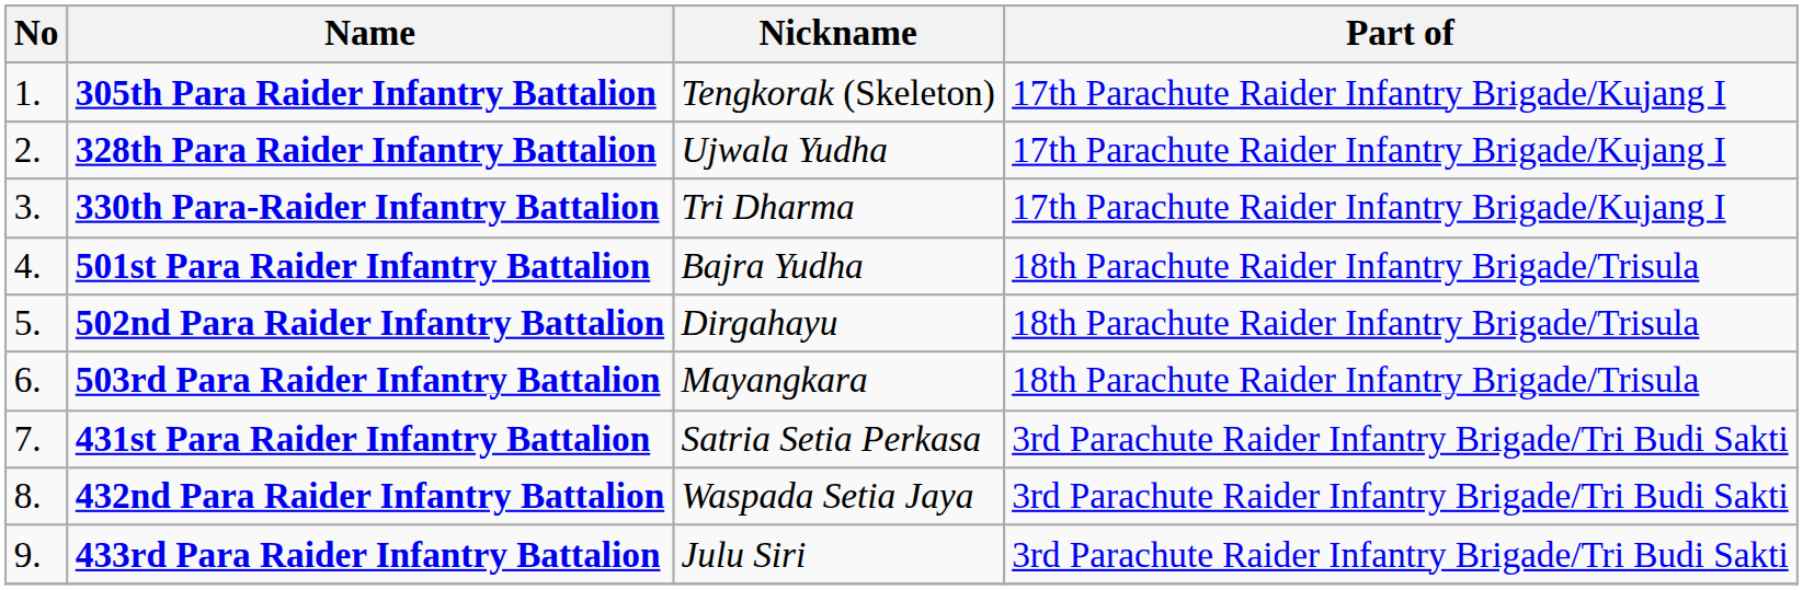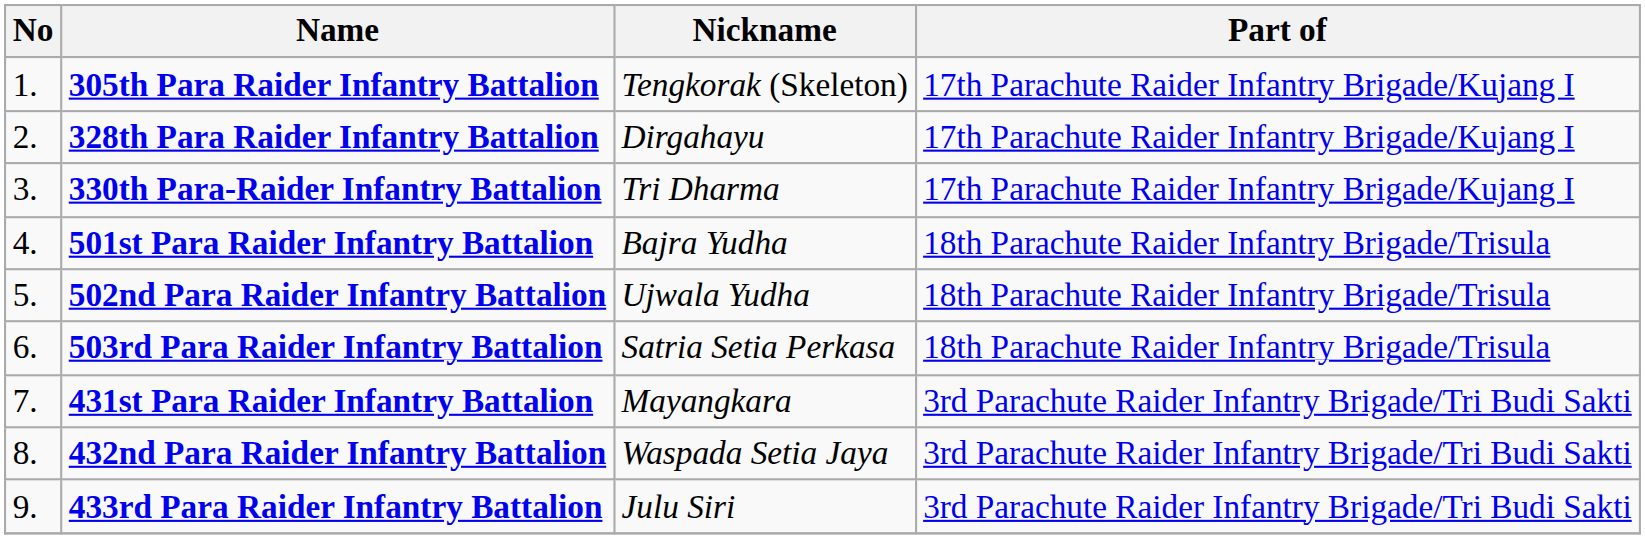 <table class="wikitable sortable">
 <tr>
 <th>No</th>
 <th>Name</th>
 <th>Nickname</th>
 <th>Part of</th>
 </tr>
 <tr>
 <td>1.</td>
 <td><strong><a href='#'>305th Para Raider Infantry Battalion</a></strong></td>
 <td><em>Tengkorak</em> (Skeleton)</td>
 <td><a href='#'>17th Parachute Raider Infantry Brigade/Kujang I</a></td>
 </tr>
 <tr>
 <td>2.</td>
 <td><strong><a href='#'>328th Para Raider Infantry Battalion</a></strong></td>
-<td><em>Ujwala Yudha</em></td>
+<td><em>Dirgahayu</em></td>
 <td><a href='#'>17th Parachute Raider Infantry Brigade/Kujang I</a></td>
 </tr>
 <tr>
 <td>3.</td>
 <td><strong><a href='#'>330th Para-Raider Infantry Battalion</a></strong></td>
 <td><em>Tri Dharma</em></td>
 <td><a href='#'>17th Parachute Raider Infantry Brigade/Kujang I</a></td>
 </tr>
 <tr>
 <td>4.</td>
 <td><strong><a href='#'>501st Para Raider Infantry Battalion</a></strong></td>
 <td><em>Bajra Yudha</em></td>
 <td><a href='#'>18th Parachute Raider Infantry Brigade/Trisula</a></td>
 </tr>
 <tr>
 <td>5.</td>
 <td><strong><a href='#'>502nd Para Raider Infantry Battalion</a></strong></td>
-<td><em>Dirgahayu</em></td>
+<td><em>Ujwala Yudha</em></td>
 <td><a href='#'>18th Parachute Raider Infantry Brigade/Trisula</a></td>
 </tr>
 <tr>
 <td>6.</td>
 <td><strong><a href='#'>503rd Para Raider Infantry Battalion</a></strong></td>
-<td><em>Mayangkara</em></td>
+<td><em>Satria Setia Perkasa</em></td>
 <td><a href='#'>18th Parachute Raider Infantry Brigade/Trisula</a></td>
 </tr>
 <tr>
 <td>7.</td>
 <td><strong><a href='#'>431st Para Raider Infantry Battalion</a></strong></td>
-<td><em>Satria Setia Perkasa</em></td>
+<td><em>Mayangkara</em></td>
 <td><a href='#'>3rd Parachute Raider Infantry Brigade/Tri Budi Sakti</a></td>
 </tr>
 <tr>
 <td>8.</td>
 <td><strong><a href='#'>432nd Para Raider Infantry Battalion</a></strong></td>
 <td><em>Waspada Setia Jaya</em></td>
 <td><a href='#'>3rd Parachute Raider Infantry Brigade/Tri Budi Sakti</a></td>
 </tr>
 <tr>
 <td>9.</td>
 <td><strong><a href='#'>433rd Para Raider Infantry Battalion</a></strong></td>
 <td><em>Julu Siri</em></td>
 <td><a href='#'>3rd Parachute Raider Infantry Brigade/Tri Budi Sakti</a></td>
 </tr>
 <tr>
 </tr>
 </table>
